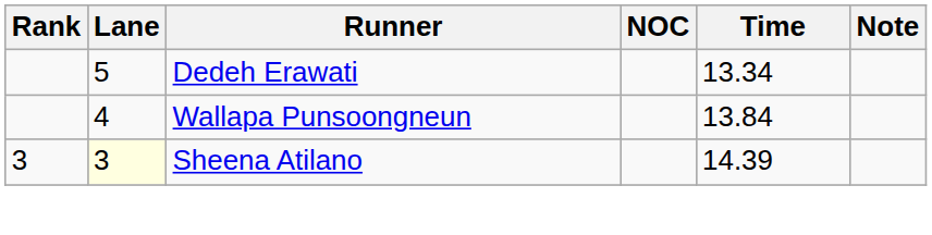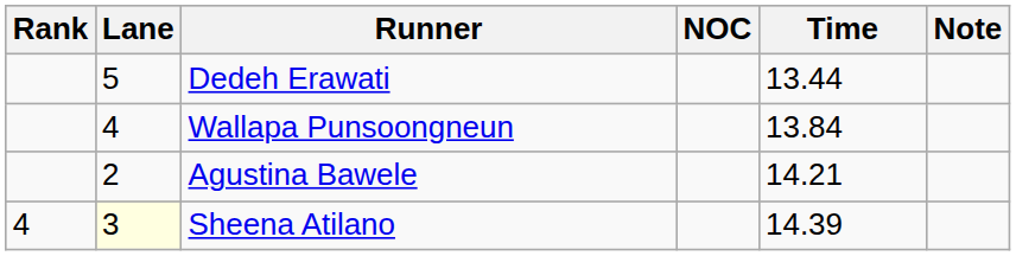 <table class="wikitable sortable" style="text-align:Left">
 <tr>
 <th width=10>Rank</th>
 <th width=10>Lane</th>
 <th width=250>Runner</th>
 <th width=10>NOC</th>
 <th width=80>Time</th>
 <th width=10>Note</th>
 </tr>
 <tr>
 <td></td>
 <td>5</td>
 <td><a href='#'>Dedeh Erawati</a></td>
 <td></td>
-<td>13.34</td>
+<td>13.44</td>
 <td></td>
 </tr>
 <tr>
 <td></td>
 <td>4</td>
 <td><a href='#'>Wallapa Punsoongneun</a></td>
 <td></td>
 <td>13.84</td>
 <td></td>
 </tr>
 <tr>
-<td>3</td>
+<td></td>
+<td>2</td>
+<td><a href='#'>Agustina Bawele</a></td>
+<td></td>
+<td>14.21</td>
+<td></td>
+</tr>
+<tr>
+<td>4</td>
 <td style="background: lightyellow;">3</td>
 <td><a href='#'>Sheena Atilano</a></td>
 <td></td>
 <td>14.39</td>
 <td></td>
 </tr>
 </table>
